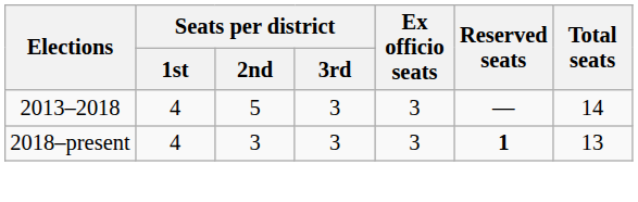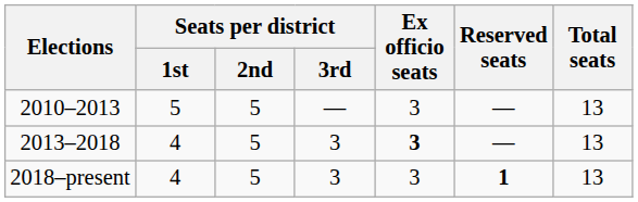 <table class="wikitable" style="text-align:center">
 <tr>
 <th rowspan="2">Elections</th>
 <th colspan="3">Seats per district</th>
 <th rowspan="2" width="50px">Ex officio seats</th>
 <th rowspan="2" width="50px">Reserved seats</th>
 <th rowspan="2" width="50px">Total seats</th>
 </tr>
 <tr>
 <th width="50px">1st</th>
 <th width="50px">2nd</th>
 <th width="50px">3rd</th>
 </tr>
 <tr>
+<td>2010–2013</td>
+<td>5</td>
+<td>5</td>
+<td>—</td>
+<td>3</td>
+<td>—</td>
+<td>13</td>
+</tr>
+<tr>
 <td>2013–2018</td>
 <td>4</td>
 <td>5</td>
 <td>3</td>
-<td>3</td>
+<td><strong>3</strong></td>
 <td>—</td>
-<td>14</td>
+<td>13</td>
 </tr>
 <tr>
 <td>2018–present</td>
 <td>4</td>
-<td>3</td>
+<td>5</td>
 <td>3</td>
 <td>3</td>
 <td><strong>1</strong></td>
 <td>13</td>
 </tr>
 </table>
